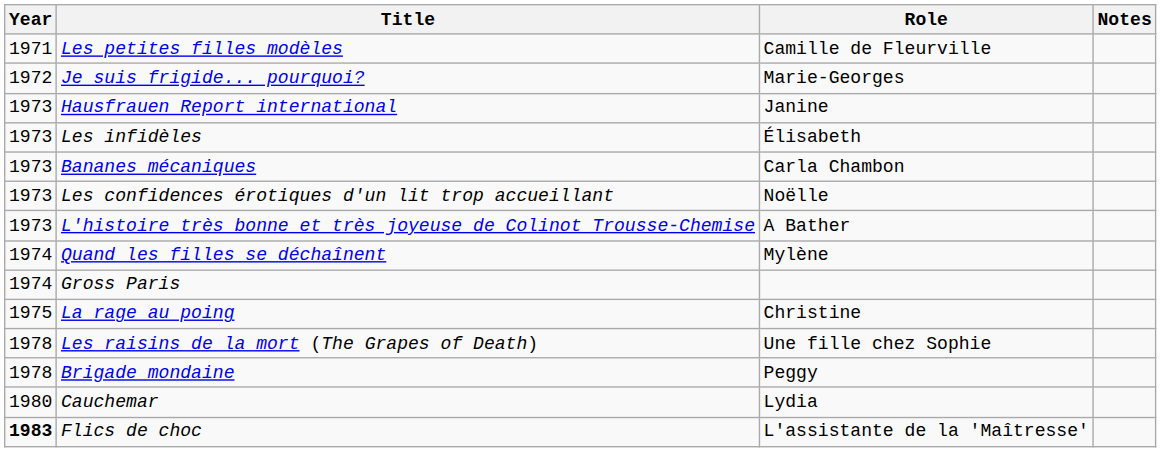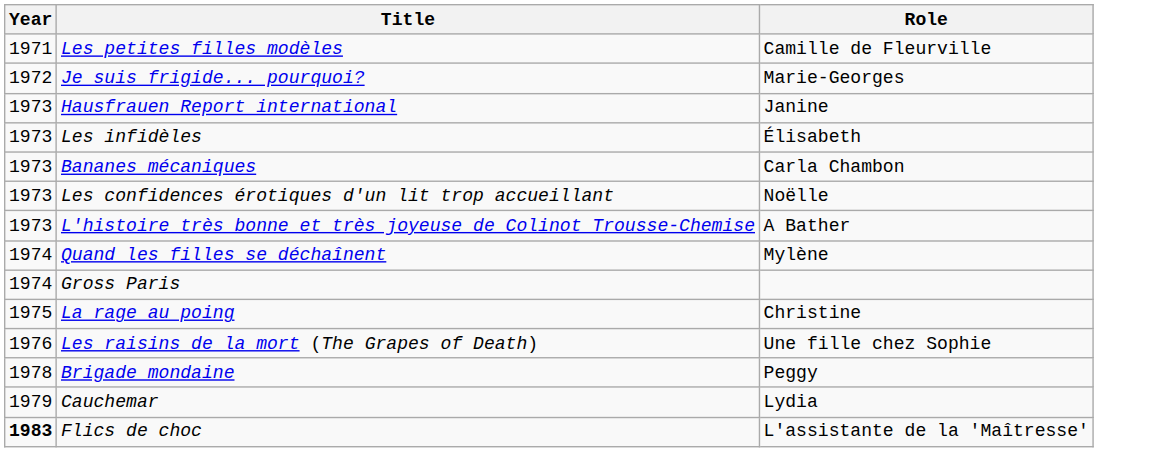 <table class="wikitable">
 <tr>
 <th>Year</th>
 <th>Title</th>
 <th>Role</th>
-<th>Notes</th>
 </tr>
 <tr>
 <td>1971</td>
 <td><em><a href='#'> Les petites filles modèles</a></em></td>
 <td>Camille de Fleurville</td>
-<td></td>
 </tr>
 <tr>
 <td>1972</td>
 <td><em><a href='#'>Je suis frigide... pourquoi?</a></em></td>
 <td>Marie-Georges</td>
-<td></td>
 </tr>
 <tr>
 <td>1973</td>
 <td><em><a href='#'> Hausfrauen Report international</a></em></td>
 <td>Janine</td>
-<td></td>
 </tr>
 <tr>
 <td>1973</td>
 <td><em>Les infidèles</em></td>
 <td>Élisabeth</td>
-<td></td>
 </tr>
 <tr>
 <td>1973</td>
 <td><em><a href='#'>Bananes mécaniques</a></em></td>
 <td>Carla Chambon</td>
-<td></td>
 </tr>
 <tr>
 <td>1973</td>
 <td><em>Les confidences érotiques d'un lit trop accueillant</em></td>
 <td>Noëlle</td>
-<td></td>
 </tr>
 <tr>
 <td>1973</td>
 <td><em><a href='#'> L'histoire très bonne et très joyeuse de Colinot Trousse-Chemise</a></em></td>
 <td>A Bather</td>
-<td></td>
 </tr>
 <tr>
 <td>1974</td>
 <td><em><a href='#'> Quand les filles se déchaînent</a></em></td>
 <td>Mylène</td>
-<td></td>
 </tr>
 <tr>
 <td>1974</td>
 <td><em>Gross Paris</em></td>
-<td></td>
 <td></td>
 </tr>
 <tr>
 <td>1975</td>
 <td><em><a href='#'>La rage au poing</a></em></td>
 <td>Christine</td>
-<td></td>
 </tr>
 <tr>
-<td>1978</td>
+<td>1976</td>
 <td><em><a href='#'>Les raisins de la mort</a></em> (<em>The Grapes of Death</em>)</td>
 <td>Une fille chez Sophie</td>
-<td></td>
 </tr>
 <tr>
 <td>1978</td>
 <td><em><a href='#'>Brigade mondaine</a></em></td>
 <td>Peggy</td>
-<td></td>
 </tr>
 <tr>
-<td>1980</td>
+<td>1979</td>
 <td><em>Cauchemar</em></td>
 <td>Lydia</td>
-<td></td>
 </tr>
 <tr>
 <td><strong>1983</strong></td>
 <td><em>Flics de choc</em></td>
 <td>L'assistante de la 'Maîtresse'</td>
-<td></td>
 </tr>
 </table>
